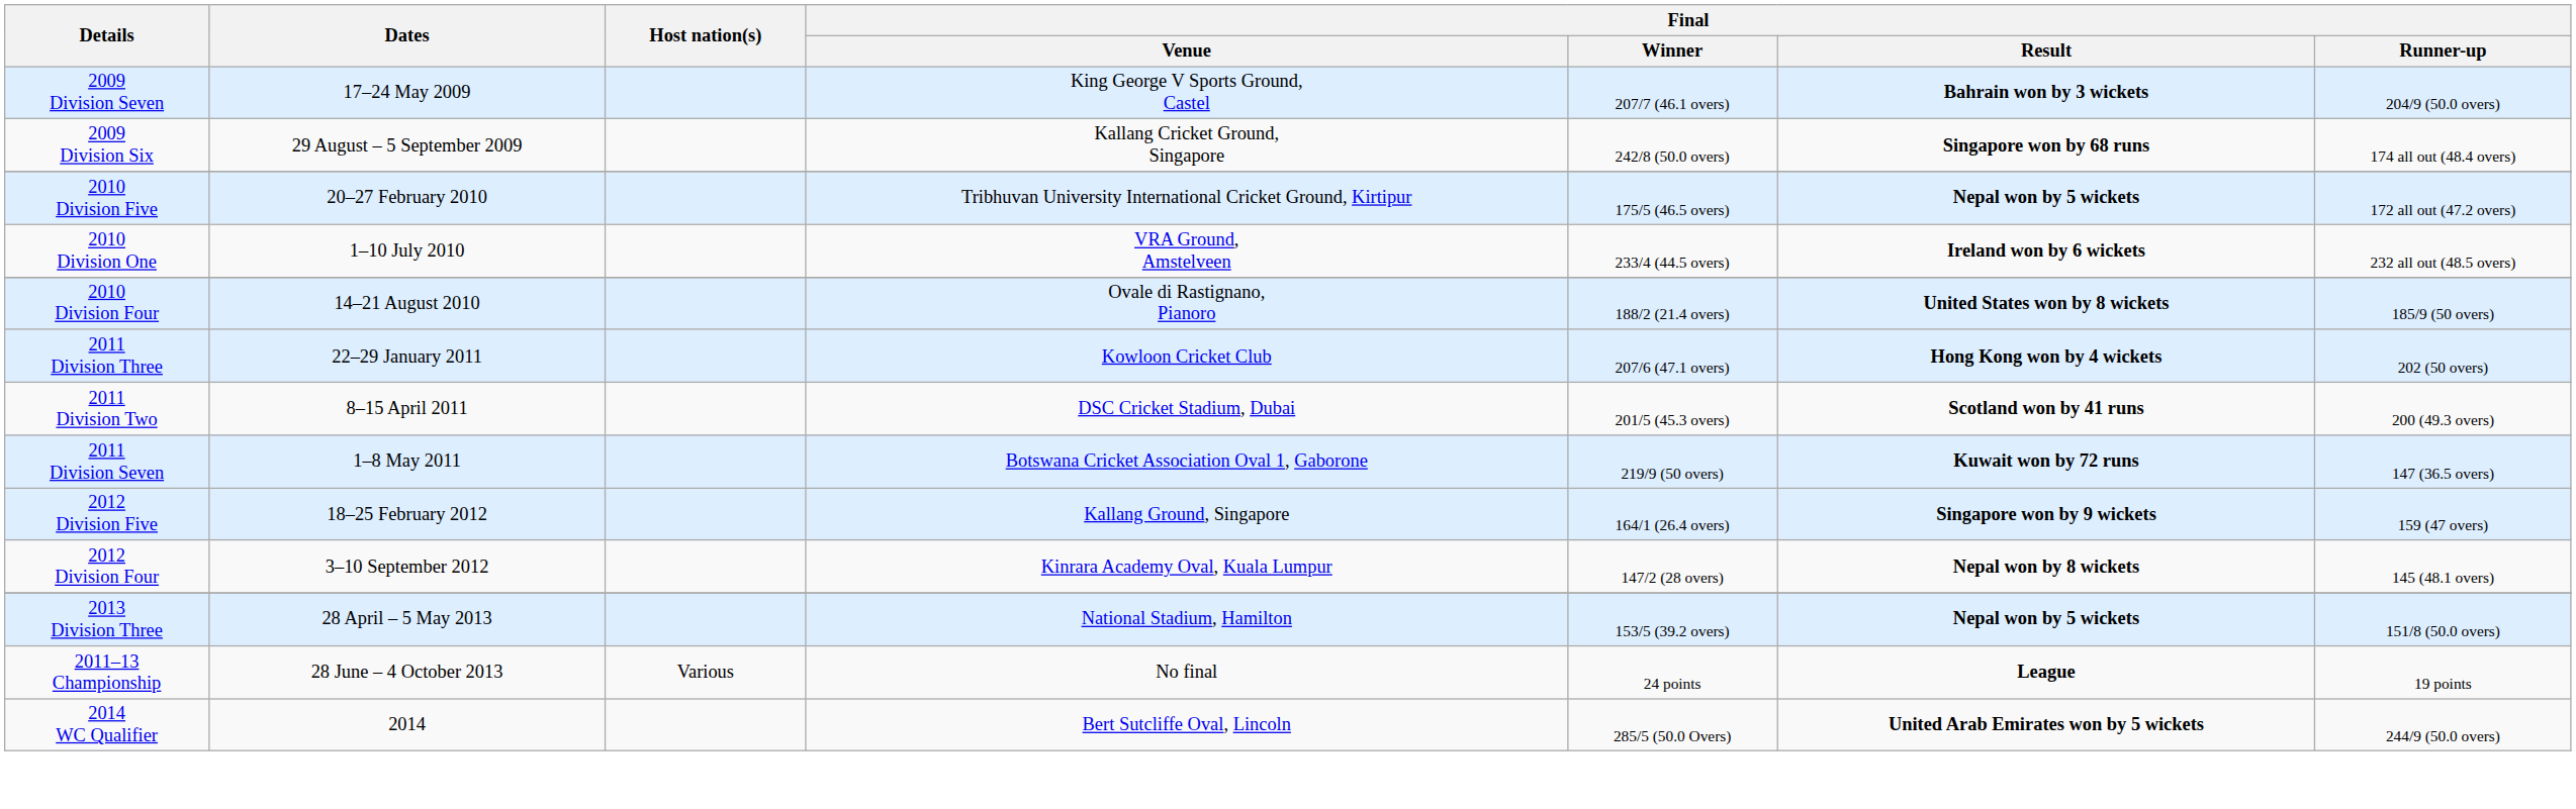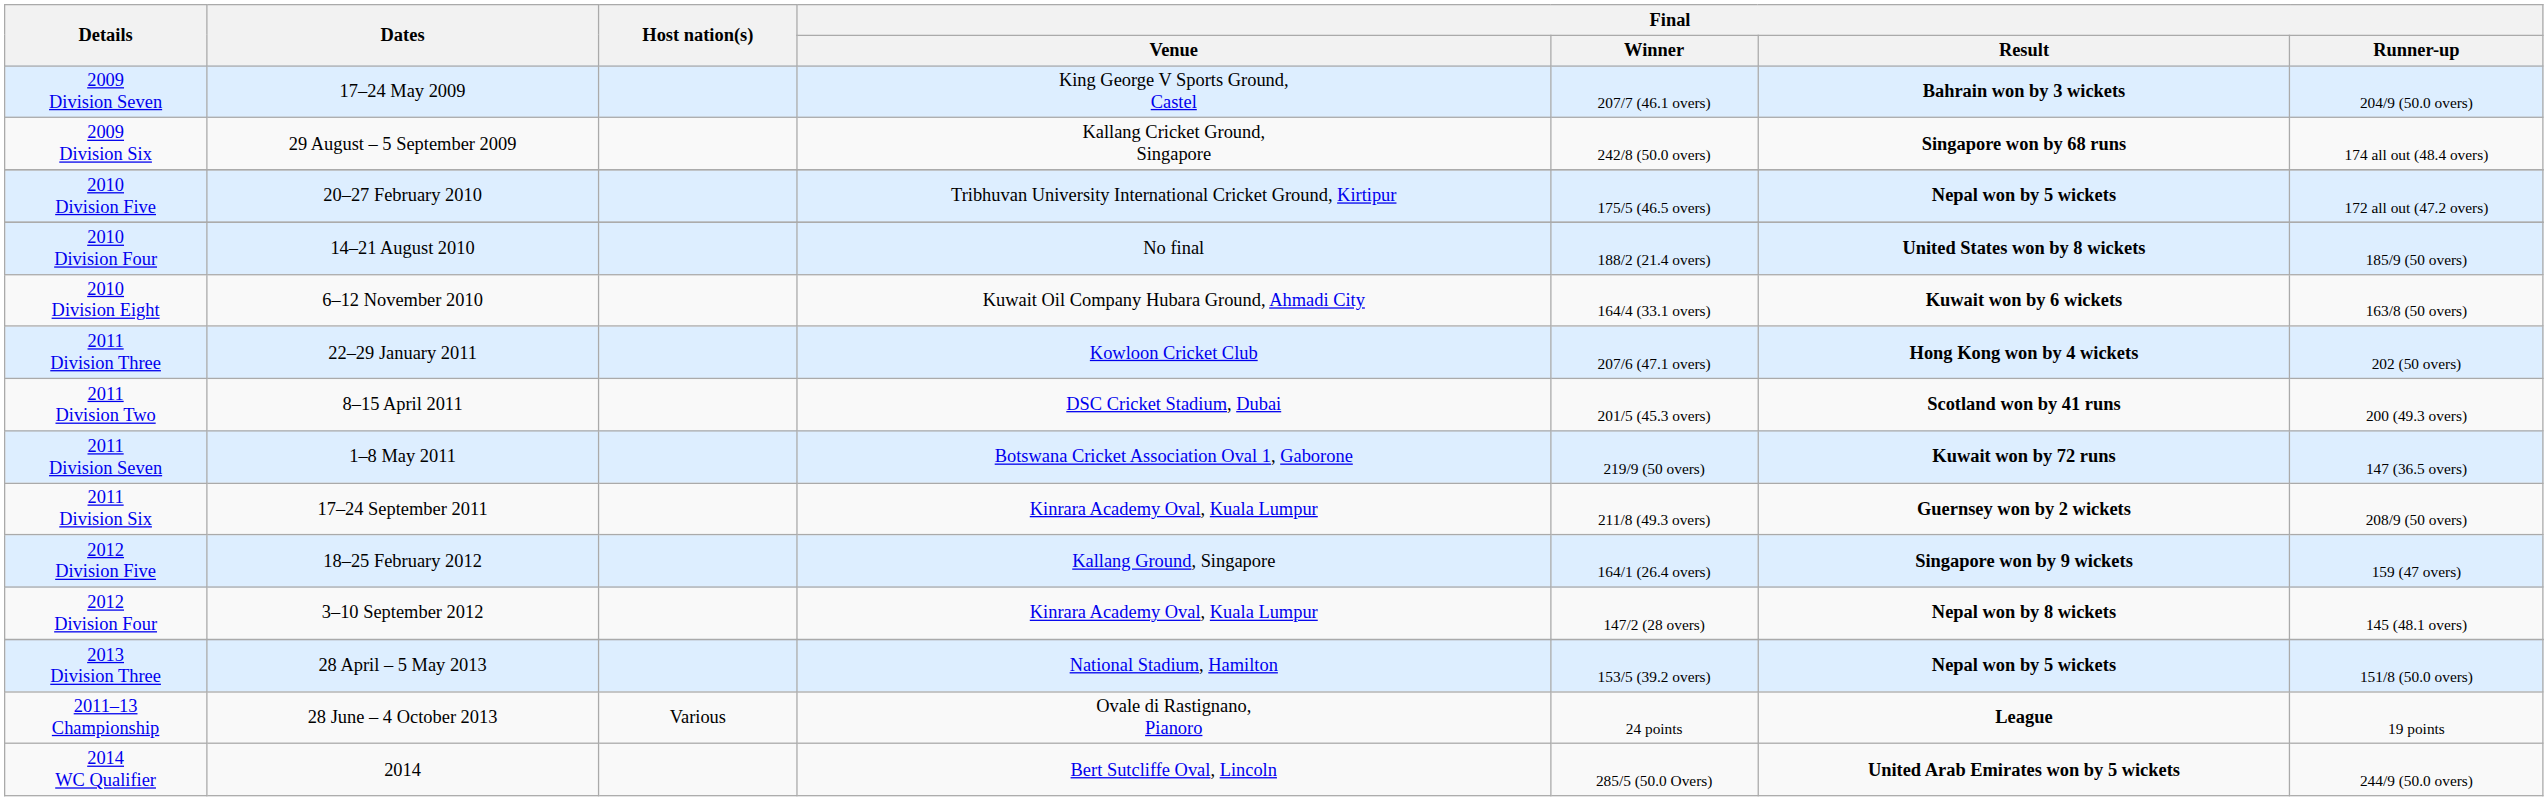 <table class="wikitable" style="font-size:90%; width: 100%; text-align: center;">
 <tr>
 <th rowspan=2>Details</th>
 <th rowspan=2>Dates</th>
 <th rowspan=2>Host nation(s)</th>
 <th colspan=4>Final</th>
 </tr>
 <tr>
 <th>Venue</th>
 <th>Winner</th>
 <th>Result</th>
 <th>Runner-up</th>
 </tr>
 <tr style="background:#ddeeff">
 <td><a href='#'>2009<br>Division Seven</a></td>
 <td>17–24 May 2009</td>
 <td></td>
 <td>King George V Sports Ground,<br><a href='#'>Castel</a></td>
 <td><br><small>207/7 (46.1 overs)</small></td>
 <td><strong>Bahrain won by 3 wickets</strong><br> </td>
 <td><br><small>204/9 (50.0 overs)</small></td>
 </tr>
 <tr>
 <td><a href='#'>2009<br>Division Six</a></td>
 <td>29 August – 5 September 2009</td>
 <td></td>
 <td>Kallang Cricket Ground,<br>Singapore</td>
 <td><br><small>242/8 (50.0 overs)</small></td>
 <td><strong>Singapore won by 68 runs</strong><br>  </td>
 <td><br><small>174 all out (48.4 overs)</small></td>
 </tr>
 <tr>
 </tr>
 <tr style="background:#ddeeff">
 <td><a href='#'>2010<br>Division Five</a></td>
 <td>20–27 February 2010</td>
 <td></td>
 <td>Tribhuvan University International Cricket Ground, <a href='#'>Kirtipur</a></td>
 <td><br><small>175/5 (46.5 overs)</small></td>
 <td><strong>Nepal won by 5 wickets</strong><br> </td>
 <td><br><small>172 all out (47.2 overs)</small></td>
 </tr>
 <tr>
-<td><a href='#'>2010<br>Division One</a></td>
-<td>1–10 July 2010</td>
-<td></td>
-<td><a href='#'>VRA Ground</a>,<br><a href='#'>Amstelveen</a></td>
-<td><br><small>233/4 (44.5 overs)</small></td>
-<td><strong>Ireland won by 6 wickets</strong><br> </td>
-<td><br><small>232 all out (48.5 overs)</small></td>
-</tr>
-<tr>
 </tr>
 <tr style="background:#ddeeff">
 <td><a href='#'>2010<br>Division Four</a></td>
 <td>14–21 August 2010</td>
 <td></td>
-<td>Ovale di Rastignano,<br><a href='#'>Pianoro</a></td>
+<td>No final</td>
 <td><br><small>188/2 (21.4 overs)</small></td>
 <td><strong>United States won by 8 wickets</strong><br> </td>
 <td><br><small>185/9 (50 overs)</small></td>
+</tr>
+<tr>
+<td><a href='#'>2010<br>Division Eight</a></td>
+<td>6–12 November 2010</td>
+<td></td>
+<td>Kuwait Oil Company Hubara Ground, <a href='#'>Ahmadi City</a></td>
+<td><br><small>164/4 (33.1 overs)</small></td>
+<td><strong>Kuwait won by 6 wickets</strong><br> </td>
+<td><br><small>163/8 (50 overs)</small></td>
 </tr>
 <tr style="background:#ddeeff">
 <td><a href='#'>2011<br>Division Three</a></td>
 <td>22–29 January 2011</td>
 <td></td>
 <td><a href='#'>Kowloon Cricket Club</a></td>
 <td><br><small>207/6 (47.1 overs)</small></td>
 <td><strong>Hong Kong won by 4 wickets</strong><br></td>
 <td><br><small>202 (50 overs)</small></td>
 </tr>
 <tr>
 <td><a href='#'>2011<br>Division Two</a></td>
 <td>8–15 April 2011</td>
 <td></td>
 <td><a href='#'>DSC Cricket Stadium</a>, <a href='#'>Dubai</a></td>
 <td><br><small>201/5 (45.3 overs)</small></td>
 <td><strong>Scotland won by 41 runs</strong><br> </td>
 <td><br><small>200 (49.3 overs)</small></td>
 </tr>
 <tr style="background:#ddeeff">
 <td><a href='#'>2011<br>Division Seven</a></td>
 <td>1–8 May 2011</td>
 <td></td>
 <td><a href='#'>Botswana Cricket Association Oval 1</a>, <a href='#'>Gaborone</a></td>
 <td><br><small>219/9 (50 overs)</small></td>
 <td><strong>Kuwait won by 72 runs</strong><br></td>
 <td><br><small>147 (36.5 overs)</small></td>
+</tr>
+<tr>
+<td><a href='#'>2011<br>Division Six</a></td>
+<td>17–24 September 2011</td>
+<td></td>
+<td><a href='#'>Kinrara Academy Oval</a>, <a href='#'>Kuala Lumpur</a></td>
+<td><br><small>211/8 (49.3 overs)</small></td>
+<td><strong>Guernsey won by 2 wickets</strong><br></td>
+<td><br><small>208/9 (50 overs)</small></td>
 </tr>
 <tr style="background:#ddeeff">
 <td><a href='#'>2012<br>Division Five</a></td>
 <td>18–25 February 2012</td>
 <td></td>
 <td><a href='#'>Kallang Ground</a>, Singapore</td>
 <td><br><small>164/1 (26.4 overs)</small></td>
 <td><strong>Singapore won by 9 wickets</strong><br></td>
 <td><br><small>159 (47 overs)</small></td>
 </tr>
 <tr>
 <td><a href='#'>2012<br>Division Four</a></td>
 <td>3–10 September 2012</td>
 <td></td>
 <td><a href='#'>Kinrara Academy Oval</a>, <a href='#'>Kuala Lumpur</a></td>
 <td><br><small>147/2 (28 overs)</small></td>
 <td><strong>Nepal won by 8 wickets</strong><br></td>
 <td><br><small>145 (48.1 overs)</small></td>
 </tr>
 <tr>
 </tr>
 <tr style="background:#ddeeff">
 <td><a href='#'>2013<br>Division Three</a></td>
 <td>28 April – 5 May 2013</td>
 <td></td>
 <td><a href='#'>National Stadium</a>, <a href='#'>Hamilton</a></td>
 <td><br><small>153/5 (39.2 overs)</small></td>
 <td><strong>Nepal won by 5 wickets</strong><br></td>
 <td><br><small>151/8 (50.0 overs)</small></td>
 </tr>
 <tr>
 <td><a href='#'>2011–13<br>Championship</a></td>
 <td>28 June – 4 October 2013</td>
 <td>Various</td>
-<td>No final</td>
+<td>Ovale di Rastignano,<br><a href='#'>Pianoro</a></td>
 <td> <br> <small>24 points</small></td>
 <td><strong>League</strong><br></td>
 <td><br> <small>19 points</small></td>
 </tr>
 <tr>
 <td><a href='#'>2014<br>WC Qualifier</a></td>
 <td>2014</td>
 <td></td>
 <td><a href='#'>Bert Sutcliffe Oval</a>, <a href='#'>Lincoln</a></td>
 <td><br><small>285/5 (50.0 Overs)</small></td>
 <td><strong>United Arab Emirates won by 5 wickets</strong><br></td>
 <td><br><small>244/9 (50.0 overs)</small></td>
 </tr>
 </table>
